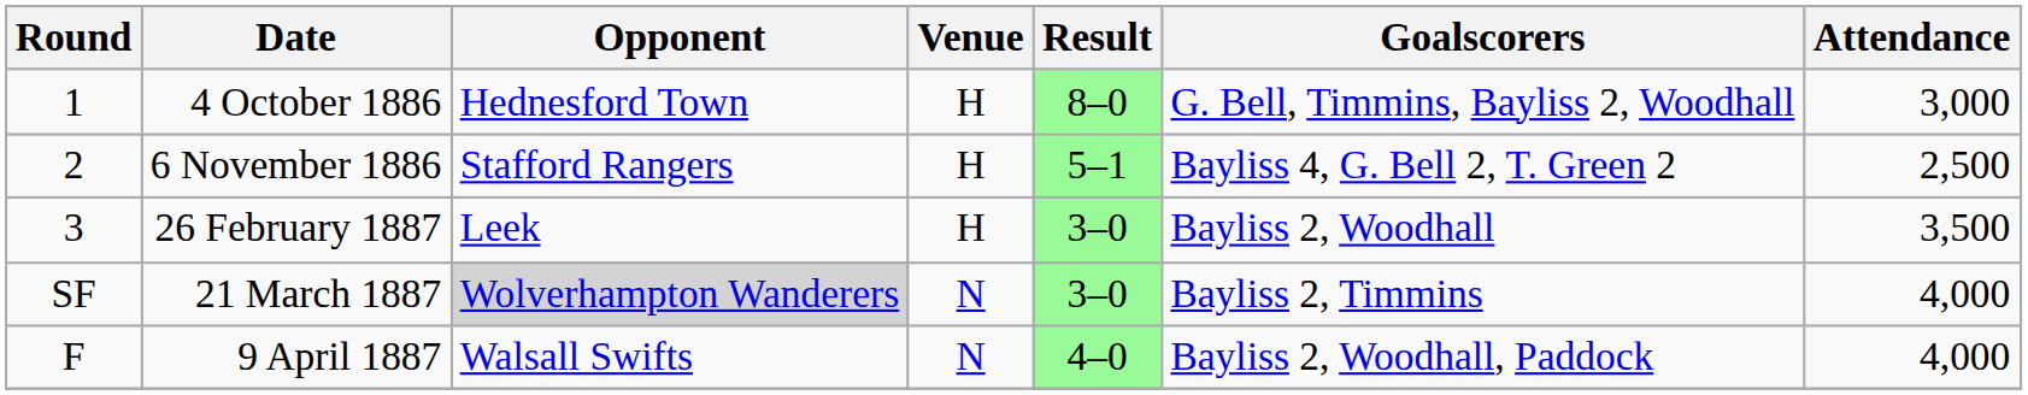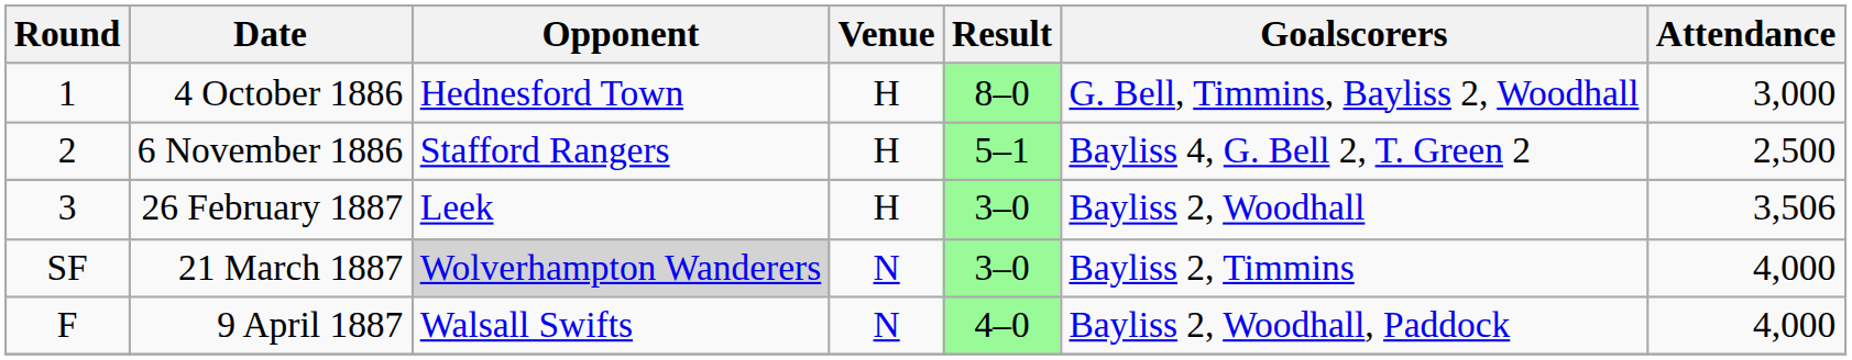 <table class="wikitable">
 <tr>
 <th>Round</th>
 <th>Date</th>
 <th>Opponent</th>
 <th>Venue</th>
 <th>Result</th>
 <th>Goalscorers</th>
 <th>Attendance</th>
 </tr>
 <tr>
 <td align="center">1</td>
 <td align="right">4 October 1886</td>
 <td><a href='#'>Hednesford Town</a></td>
 <td align="center">H</td>
 <td align="center" bgcolor="PaleGreen">8–0</td>
 <td><a href='#'>G. Bell</a>, <a href='#'>Timmins</a>, <a href='#'>Bayliss</a> 2, <a href='#'>Woodhall</a></td>
 <td align="right">3,000</td>
 </tr>
 <tr>
 <td align="center">2</td>
 <td align="right">6 November 1886</td>
 <td><a href='#'>Stafford Rangers</a></td>
 <td align="center">H</td>
 <td align="center" bgcolor="PaleGreen">5–1</td>
 <td><a href='#'>Bayliss</a> 4, <a href='#'>G. Bell</a> 2, <a href='#'>T. Green</a> 2</td>
 <td align="right">2,500</td>
 </tr>
 <tr>
 <td align="center">3</td>
 <td align="right">26 February 1887</td>
 <td><a href='#'>Leek</a></td>
 <td align="center">H</td>
 <td align="center" bgcolor="PaleGreen">3–0</td>
 <td><a href='#'>Bayliss</a> 2, <a href='#'>Woodhall</a></td>
-<td align="right">3,500</td>
+<td align="right">3,506</td>
 </tr>
 <tr>
 <td align="center">SF</td>
 <td align="right">21 March 1887</td>
 <td style="background: lightgrey;"><a href='#'>Wolverhampton Wanderers</a></td>
 <td align="center"><a href='#'>N</a></td>
 <td align="center" bgcolor="PaleGreen">3–0</td>
 <td><a href='#'>Bayliss</a> 2, <a href='#'>Timmins</a></td>
 <td align="right">4,000</td>
 </tr>
 <tr>
 <td align="center">F</td>
 <td align="right">9 April 1887</td>
 <td><a href='#'>Walsall Swifts</a></td>
 <td align="center"><a href='#'>N</a></td>
 <td align="center" bgcolor="PaleGreen">4–0</td>
 <td><a href='#'>Bayliss</a> 2, <a href='#'>Woodhall</a>, <a href='#'>Paddock</a></td>
 <td align="right">4,000</td>
 </tr>
 <tr>
 </tr>
 </table>
